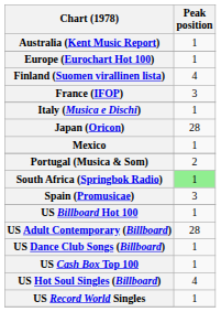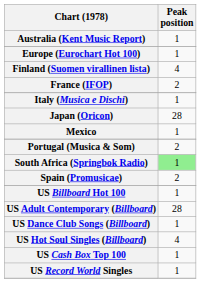 <table class="wikitable sortable plainrowheaders" style="text-align:center">
 <tr>
 <th>Chart (1978)</th>
 <th>Peak<br>position</th>
 </tr>
 <tr>
 <th scope="row">Australia (<a href='#'>Kent Music Report</a>)</th>
 <td>1</td>
 </tr>
 <tr>
 </tr>
 <tr>
 </tr>
 <tr>
 </tr>
 <tr>
 </tr>
 <tr>
 </tr>
 <tr>
 <th scope="row">Europe (<a href='#'>Eurochart Hot 100</a>)</th>
 <td>1</td>
 </tr>
 <tr>
 <th scope="row">Finland (<a href='#'>Suomen virallinen lista</a>)</th>
 <td>4</td>
 </tr>
 <tr>
 <th scope="row">France (<a href='#'>IFOP</a>)</th>
-<td>3</td>
+<td>2</td>
 </tr>
 <tr>
 </tr>
 <tr>
 <th scope="row">Italy (<em><a href='#'>Musica e Dischi</a></em>)</th>
 <td>1</td>
 </tr>
 <tr>
 <th scope="row">Japan (<a href='#'>Oricon</a>)</th>
 <td>28</td>
 </tr>
 <tr>
 <th scope="row">Mexico</th>
 <td>1</td>
 </tr>
 <tr>
 </tr>
 <tr>
 </tr>
 <tr>
 </tr>
 <tr>
 </tr>
 <tr>
 <th scope="row">Portugal (Musica & Som)</th>
 <td>2</td>
 </tr>
 <tr>
 <th scope="row">South Africa (<a href='#'>Springbok Radio</a>)</th>
 <td style="background: lightgreen;">1</td>
 </tr>
 <tr>
 <th scope="row">Spain (<a href='#'>Promusicae</a>)</th>
-<td>3</td>
+<td>2</td>
 </tr>
 <tr>
 </tr>
 <tr>
 </tr>
 <tr>
 </tr>
 <tr>
 <th scope="row">US <a href='#'><em>Billboard</em> Hot 100</a></th>
 <td>1</td>
 </tr>
 <tr>
 <th scope="row">US <a href='#'>Adult Contemporary</a> (<em><a href='#'>Billboard</a></em>)</th>
 <td>28</td>
 </tr>
 <tr>
 <th scope="row">US <a href='#'>Dance Club Songs</a> (<em><a href='#'>Billboard</a></em>)</th>
 <td>1</td>
 </tr>
 <tr>
+<th scope="row">US <a href='#'>Hot Soul Singles</a> (<em><a href='#'>Billboard</a></em>)</th>
+<td>4</td>
+</tr>
+<tr>
 <th scope="row">US <a href='#'><em>Cash Box</em> Top 100</a></th>
 <td>1</td>
-</tr>
-<tr>
-<th scope="row">US <a href='#'>Hot Soul Singles</a> (<em><a href='#'>Billboard</a></em>)</th>
-<td>4</td>
 </tr>
 <tr>
 <th scope="row">US <em><a href='#'>Record World</a></em> Singles</th>
 <td>1</td>
 </tr>
 <tr>
 </tr>
 </table>
